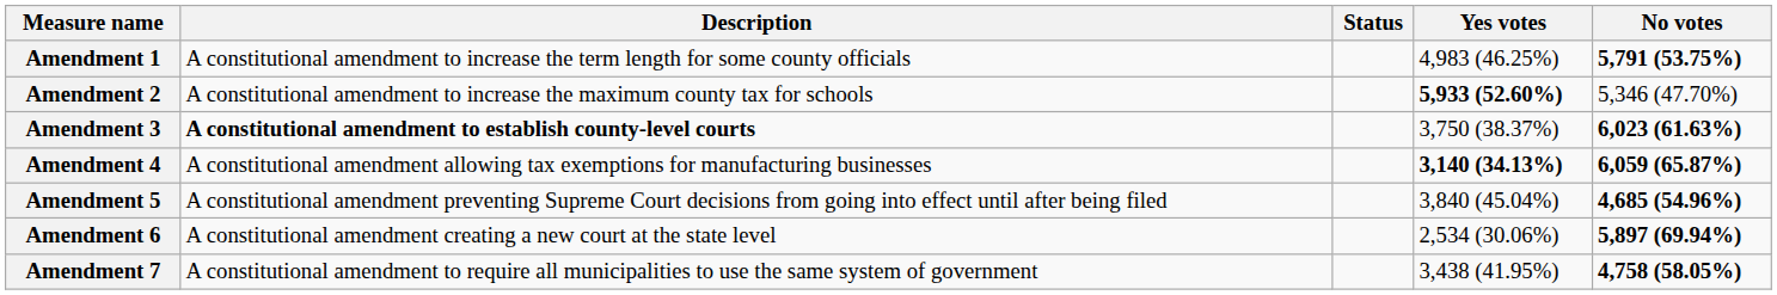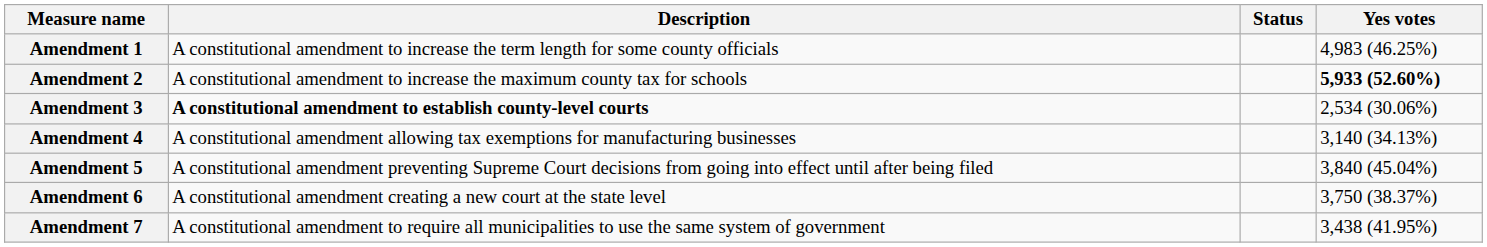 <table class="wikitable sortable plainrowheaders" style="width:100%">
 <tr>
 <th scope="col">Measure name</th>
 <th class="unsortable" scope="col">Description</th>
 <th scope="col">Status</th>
 <th scope="col">Yes votes</th>
-<th scope="col">No votes</th>
 </tr>
 <tr>
 <th scope="row">Amendment 1</th>
 <td>A constitutional amendment to increase the term length for some county officials</td>
 <td></td>
 <td>4,983 (46.25%)</td>
-<td><strong>5,791 (53.75%)</strong></td>
 </tr>
 <tr>
 <th scope="row">Amendment 2</th>
 <td>A constitutional amendment to increase the maximum county tax for schools</td>
 <td></td>
 <td><strong>5,933 (52.60%)</strong></td>
-<td>5,346 (47.70%)</td>
 </tr>
 <tr>
 <th scope="row">Amendment 3</th>
 <td><strong>A constitutional amendment to establish county-level courts</strong></td>
 <td></td>
-<td>3,750 (38.37%)</td>
-<td><strong>6,023 (61.63%)</strong></td>
+<td>2,534 (30.06%)</td>
 </tr>
 <tr>
 <th scope="row">Amendment 4</th>
 <td>A constitutional amendment allowing tax exemptions for manufacturing businesses</td>
 <td></td>
-<td><strong>3,140 (34.13%)</strong></td>
-<td><strong>6,059 (65.87%)</strong></td>
+<td>3,140 (34.13%)</td>
 </tr>
 <tr>
 <th scope="row">Amendment 5</th>
 <td>A constitutional amendment preventing Supreme Court decisions from going into effect until after being filed</td>
 <td></td>
 <td>3,840 (45.04%)</td>
-<td><strong>4,685 (54.96%)</strong></td>
 </tr>
 <tr>
 <th scope="row">Amendment 6</th>
 <td>A constitutional amendment creating a new court at the state level</td>
 <td></td>
-<td>2,534 (30.06%)</td>
-<td><strong>5,897 (69.94%)</strong></td>
+<td>3,750 (38.37%)</td>
 </tr>
 <tr>
 <th scope="row">Amendment 7</th>
 <td>A constitutional amendment to require all municipalities to use the same system of government</td>
 <td></td>
 <td>3,438 (41.95%)</td>
-<td><strong>4,758 (58.05%)</strong></td>
 </tr>
 </table>
